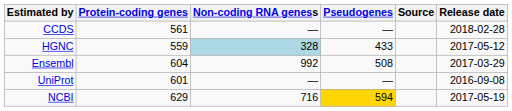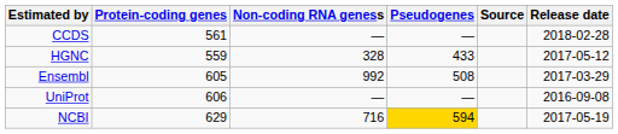 <table class="wikitable" style="text-align:right">
 <tr>
 <th>Estimated by</th>
 <th><a href='#'>Protein-coding genes</a></th>
 <th><a href='#'>Non-coding RNA genes</a>s</th>
 <th><a href='#'>Pseudogenes</a></th>
 <th>Source</th>
 <th>Release date</th>
 </tr>
 <tr>
 <td><a href='#'>CCDS</a></td>
 <td>561</td>
 <td>—</td>
 <td>—</td>
 <td style="text-align:center"></td>
 <td>2018-02-28</td>
 </tr>
 <tr>
 <td><a href='#'>HGNC</a></td>
 <td>559</td>
-<td style="background: lightblue;">328</td>
+<td>328</td>
 <td>433</td>
 <td style="text-align:center"></td>
 <td>2017-05-12</td>
 </tr>
 <tr>
 <td><a href='#'>Ensembl</a></td>
-<td>604</td>
+<td>605</td>
 <td>992</td>
 <td>508</td>
 <td style="text-align:center"></td>
 <td>2017-03-29</td>
 </tr>
 <tr>
 <td><a href='#'>UniProt</a></td>
-<td>601</td>
+<td>606</td>
 <td>—</td>
 <td>—</td>
 <td style="text-align:center"></td>
 <td>2016-09-08</td>
 </tr>
 <tr>
 <td><a href='#'>NCBI</a></td>
 <td>629</td>
 <td>716</td>
 <td style="background: gold;">594</td>
 <td style="text-align:center"></td>
 <td>2017-05-19</td>
 </tr>
 </table>
